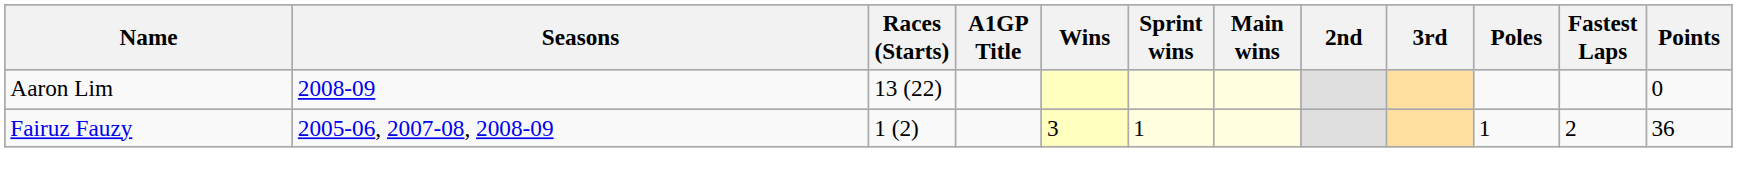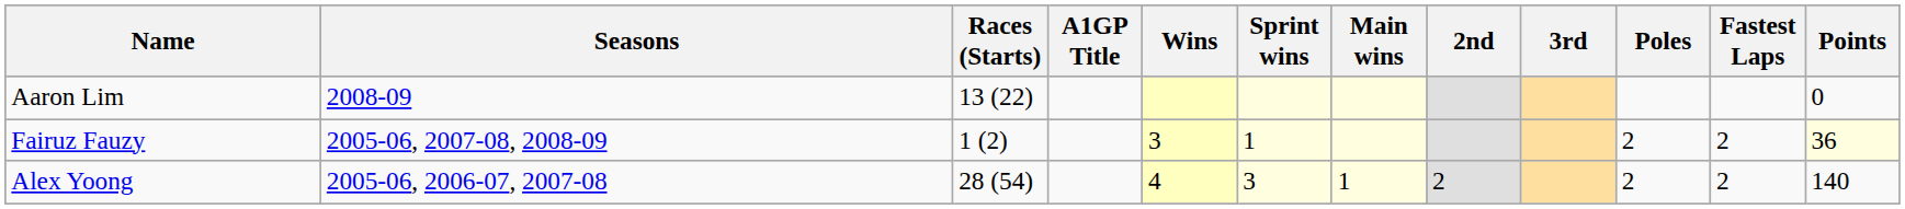 <table class="wikitable sortable" style="font-size:85%" width="80%">
 <tr>
 <th>Name</th>
 <th>Seasons</th>
 <th width="5%">Races<br>(Starts)</th>
 <th width="5%">A1GP Title</th>
 <th width="5%">Wins</th>
 <th width="5%">Sprint<br>wins</th>
 <th width="5%">Main<br>wins</th>
 <th width="5%">2nd</th>
 <th width="5%">3rd</th>
 <th width="5%">Poles</th>
 <th width="5%">Fastest<br>Laps</th>
 <th width="5%">Points</th>
 </tr>
 <tr>
 <td>Aaron Lim</td>
 <td><a href='#'>2008-09</a></td>
 <td>13 (22)</td>
 <td></td>
 <td style="background:#FFFFBF;"></td>
 <td style="background:#FFFFDF;"></td>
 <td style="background:#FFFFDF;"></td>
 <td style="background:#DFDFDF;"></td>
 <td style="background:#FFDF9F;"></td>
 <td></td>
 <td></td>
 <td>0</td>
 </tr>
 <tr>
 <td><a href='#'>Fairuz Fauzy</a></td>
 <td><a href='#'>2005-06</a>, <a href='#'>2007-08</a>, <a href='#'>2008-09</a></td>
 <td>1 (2)</td>
 <td></td>
 <td style="background:#FFFFBF;">3</td>
 <td style="background:#FFFFDF;">1</td>
 <td style="background:#FFFFDF;"></td>
 <td style="background:#DFDFDF;"></td>
 <td style="background:#FFDF9F;"></td>
-<td>1</td>
 <td>2</td>
-<td>36</td>
+<td>2</td>
+<td style="background: lightyellow;">36</td>
+</tr>
+<tr>
+<td><a href='#'>Alex Yoong</a></td>
+<td><a href='#'>2005-06</a>, <a href='#'>2006-07</a>, <a href='#'>2007-08</a></td>
+<td>28 (54)</td>
+<td></td>
+<td style="background:#FFFFBF;">4</td>
+<td style="background:#FFFFDF;">3</td>
+<td style="background:#FFFFDF;">1</td>
+<td style="background:#DFDFDF;">2</td>
+<td style="background:#FFDF9F;"></td>
+<td>2</td>
+<td>2</td>
+<td>140</td>
 </tr>
 </table>
